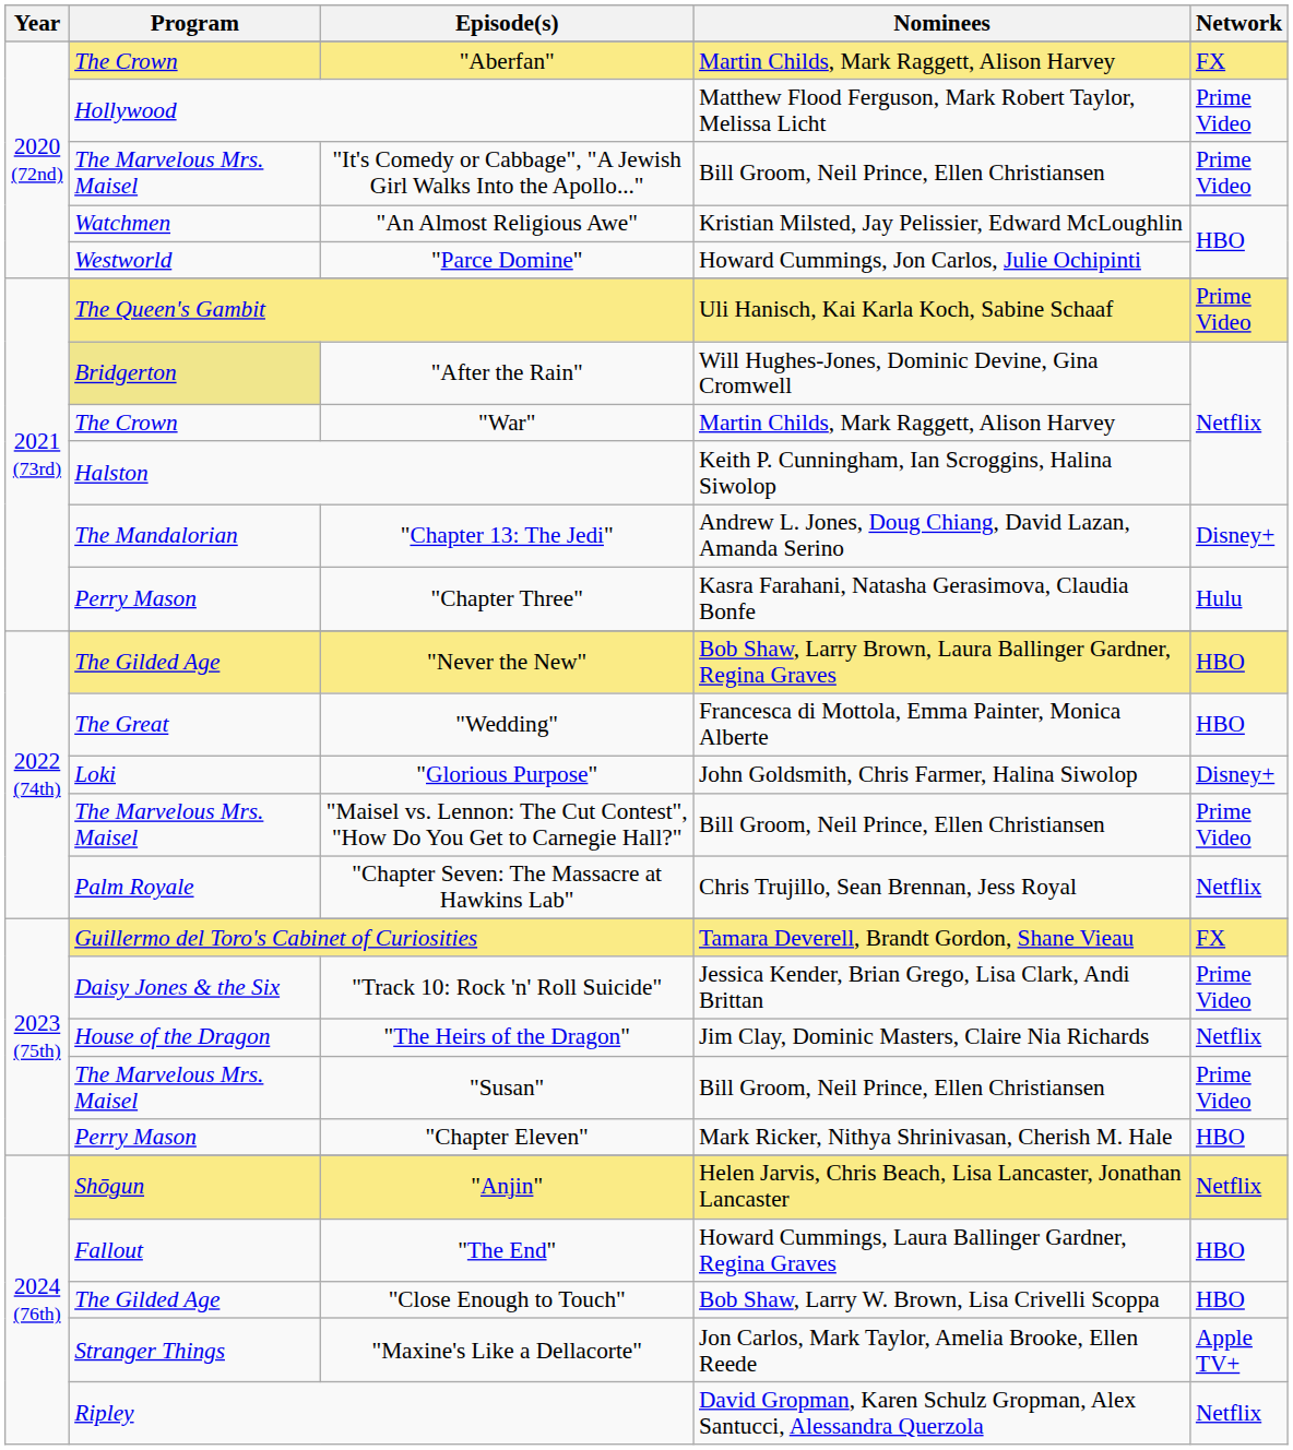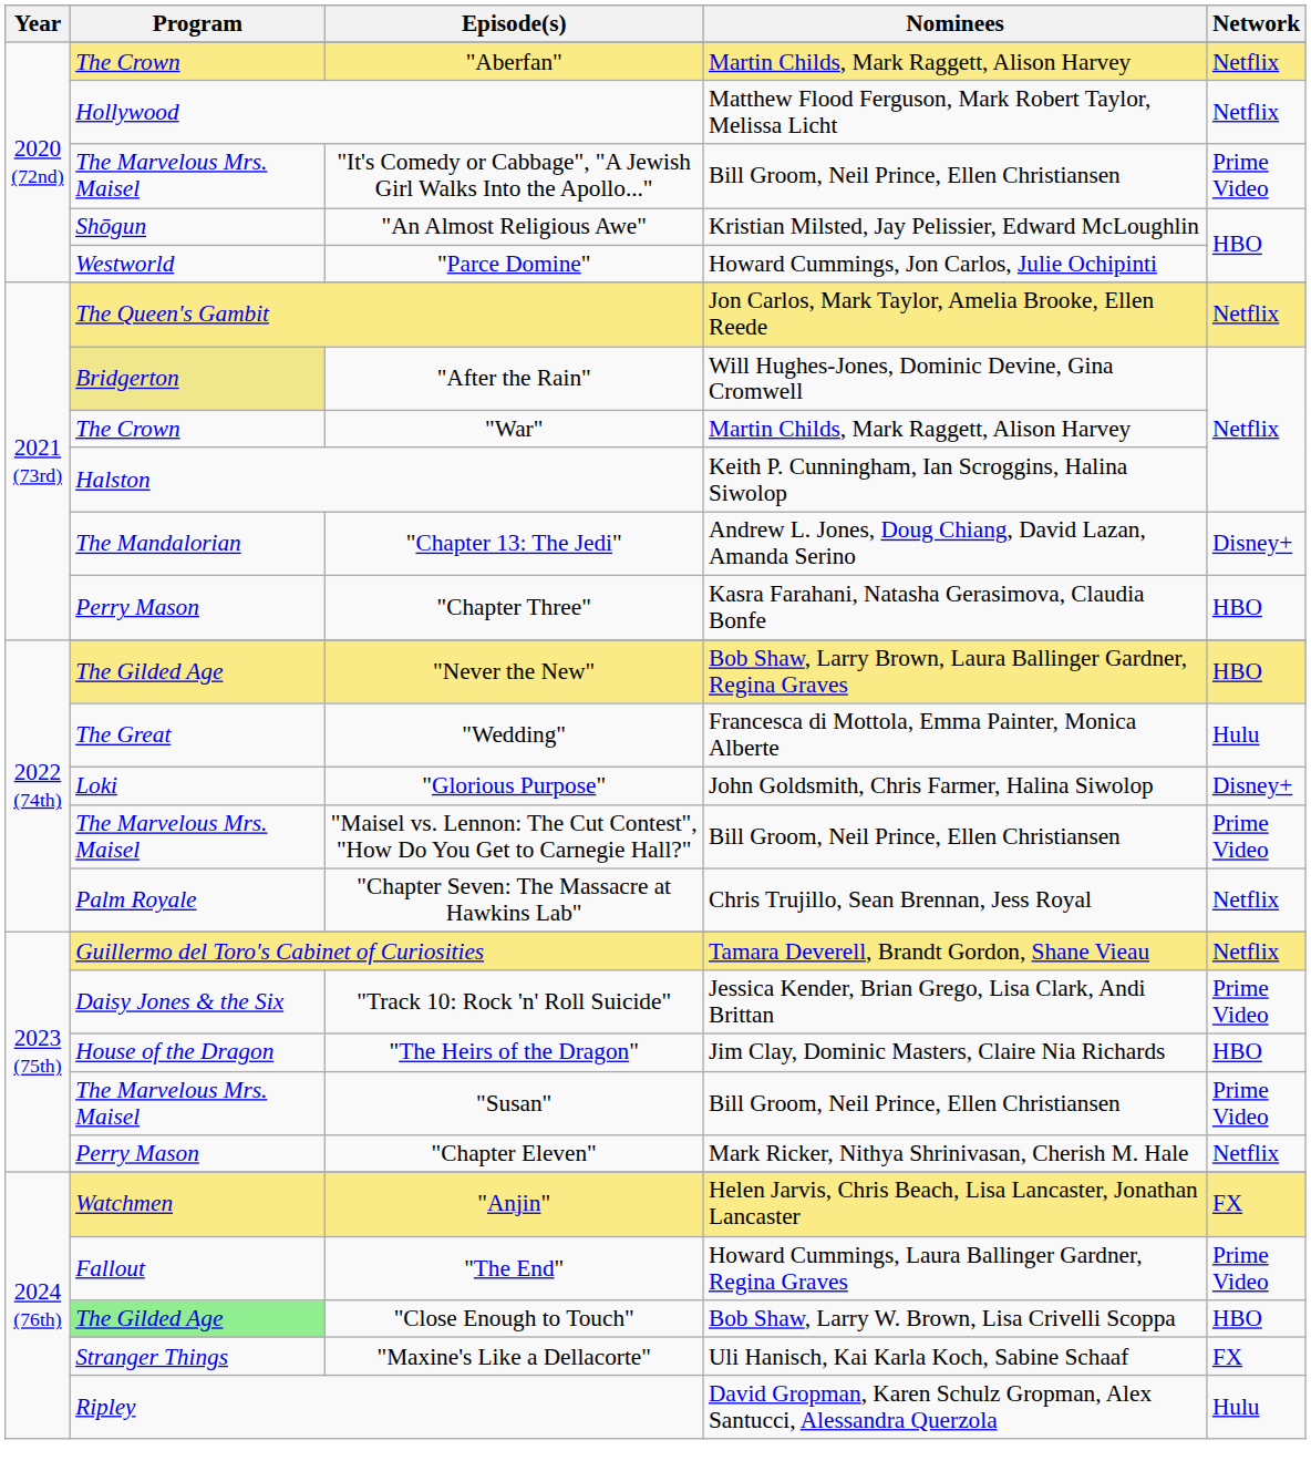 <table class="wikitable" style="width:100%">
 <tr bgcolor="#bebebe">
 <th width="5%">Year</th>
 <th width="20%">Program</th>
 <th width="30%">Episode(s)</th>
 <th width="40%">Nominees</th>
 <th width="5%">Network</th>
 </tr>
 <tr>
 <td rowspan=6 style="text-align:center"><a href='#'>2020</a><br><small><a href='#'>(72nd)</a></small><br></td>
 </tr>
 <tr style="background:#FAEB86">
 <td><em><a href='#'>The Crown</a></em></td>
 <td align=center>"Aberfan"</td>
 <td><a href='#'>Martin Childs</a>, Mark Raggett, Alison Harvey</td>
-<td><a href='#'>FX</a></td>
+<td><a href='#'>Netflix</a></td>
 </tr>
 <tr>
 <td colspan=2><em><a href='#'>Hollywood</a></em></td>
 <td>Matthew Flood Ferguson, Mark Robert Taylor, Melissa Licht</td>
-<td><a href='#'>Prime Video</a></td>
+<td><a href='#'>Netflix</a></td>
 </tr>
 <tr>
 <td><em><a href='#'>The Marvelous Mrs. Maisel</a></em></td>
 <td align=center>"It's Comedy or Cabbage", "A Jewish Girl Walks Into the Apollo..."</td>
 <td>Bill Groom, Neil Prince, Ellen Christiansen</td>
 <td><a href='#'>Prime Video</a></td>
 </tr>
 <tr>
-<td><em><a href='#'>Watchmen</a></em></td>
+<td><em><a href='#'>Shōgun</a></em></td>
 <td align=center>"An Almost Religious Awe"</td>
 <td>Kristian Milsted, Jay Pelissier, Edward McLoughlin</td>
 <td rowspan=2><a href='#'>HBO</a></td>
 </tr>
 <tr>
 <td><em><a href='#'>Westworld</a></em></td>
 <td align=center>"<a href='#'>Parce Domine</a>"</td>
 <td>Howard Cummings, Jon Carlos, <a href='#'>Julie Ochipinti</a></td>
 </tr>
 <tr>
 <td rowspan=7 style="text-align:center"><a href='#'>2021</a><br><small><a href='#'>(73rd)</a></small><br></td>
 </tr>
 <tr style="background:#FAEB86">
 <td colspan=2><em><a href='#'>The Queen's Gambit</a></em></td>
-<td>Uli Hanisch, Kai Karla Koch, Sabine Schaaf</td>
-<td><a href='#'>Prime Video</a></td>
+<td>Jon Carlos, Mark Taylor, Amelia Brooke, Ellen Reede</td>
+<td><a href='#'>Netflix</a></td>
 </tr>
 <tr>
 <td style="background: khaki;"><em><a href='#'>Bridgerton</a></em></td>
 <td align=center>"After the Rain"</td>
 <td>Will Hughes-Jones, Dominic Devine, Gina Cromwell</td>
 <td rowspan=3><a href='#'>Netflix</a></td>
 </tr>
 <tr>
 <td><em><a href='#'>The Crown</a></em></td>
 <td align=center>"War"</td>
 <td><a href='#'>Martin Childs</a>, Mark Raggett, Alison Harvey</td>
 </tr>
 <tr>
 <td colspan=2><em><a href='#'>Halston</a></em></td>
 <td>Keith P. Cunningham, Ian Scroggins, Halina Siwolop</td>
 </tr>
 <tr>
 <td><em><a href='#'>The Mandalorian</a></em></td>
 <td align=center>"<a href='#'>Chapter 13: The Jedi</a>"</td>
 <td>Andrew L. Jones, <a href='#'>Doug Chiang</a>, David Lazan, Amanda Serino</td>
 <td><a href='#'>Disney+</a></td>
 </tr>
 <tr>
 <td><em><a href='#'>Perry Mason</a></em></td>
 <td align=center>"Chapter Three"</td>
 <td>Kasra Farahani, Natasha Gerasimova, Claudia Bonfe</td>
-<td><a href='#'>Hulu</a></td>
+<td><a href='#'>HBO</a></td>
 </tr>
 <tr>
 <td rowspan=6 style="text-align:center"><a href='#'>2022</a><br><small><a href='#'>(74th)</a></small><br></td>
 </tr>
 <tr style="background:#FAEB86">
 <td><em><a href='#'>The Gilded Age</a></em></td>
 <td align=center>"Never the New"</td>
 <td><a href='#'>Bob Shaw</a>, Larry Brown, Laura Ballinger Gardner, <a href='#'>Regina Graves</a></td>
 <td><a href='#'>HBO</a></td>
 </tr>
 <tr>
 <td><em><a href='#'>The Great</a></em></td>
 <td align=center>"Wedding"</td>
 <td>Francesca di Mottola, Emma Painter, Monica Alberte</td>
-<td><a href='#'>HBO</a></td>
+<td><a href='#'>Hulu</a></td>
 </tr>
 <tr>
 <td><em><a href='#'>Loki</a></em></td>
 <td align=center>"<a href='#'>Glorious Purpose</a>"</td>
 <td>John Goldsmith, Chris Farmer, Halina Siwolop</td>
 <td><a href='#'>Disney+</a></td>
 </tr>
 <tr>
 <td><em><a href='#'>The Marvelous Mrs. Maisel</a></em></td>
 <td align=center>"Maisel vs. Lennon: The Cut Contest", "How Do You Get to Carnegie Hall?"</td>
 <td>Bill Groom, Neil Prince, Ellen Christiansen</td>
 <td><a href='#'>Prime Video</a></td>
 </tr>
 <tr>
 <td><em><a href='#'>Palm Royale</a></em></td>
 <td align=center>"Chapter Seven: The Massacre at Hawkins Lab"</td>
 <td>Chris Trujillo, Sean Brennan, Jess Royal</td>
 <td><a href='#'>Netflix</a></td>
 </tr>
 <tr>
 <td rowspan=6 style="text-align:center"><a href='#'>2023</a><br><small><a href='#'>(75th)</a></small><br></td>
 </tr>
 <tr style="background:#FAEB86">
 <td colspan="2"><em><a href='#'>Guillermo del Toro's Cabinet of Curiosities</a></em></td>
 <td><a href='#'>Tamara Deverell</a>, Brandt Gordon, <a href='#'>Shane Vieau</a></td>
-<td><a href='#'>FX</a></td>
+<td><a href='#'>Netflix</a></td>
 </tr>
 <tr>
 <td><em><a href='#'>Daisy Jones & the Six</a></em></td>
 <td align=center>"Track 10: Rock 'n' Roll Suicide"</td>
 <td>Jessica Kender, Brian Grego, Lisa Clark, Andi Brittan</td>
 <td><a href='#'>Prime Video</a></td>
 </tr>
 <tr>
 <td><em><a href='#'>House of the Dragon</a></em></td>
 <td align=center>"<a href='#'>The Heirs of the Dragon</a>"</td>
 <td>Jim Clay, Dominic Masters, Claire Nia Richards</td>
-<td><a href='#'>Netflix</a></td>
+<td><a href='#'>HBO</a></td>
 </tr>
 <tr>
 <td><em><a href='#'>The Marvelous Mrs. Maisel</a></em></td>
 <td align=center>"Susan"</td>
 <td>Bill Groom, Neil Prince, Ellen Christiansen</td>
 <td><a href='#'>Prime Video</a></td>
 </tr>
 <tr>
 <td><em><a href='#'>Perry Mason</a></em></td>
 <td align=center>"Chapter Eleven"</td>
 <td>Mark Ricker, Nithya Shrinivasan, Cherish M. Hale</td>
-<td><a href='#'>HBO</a></td>
+<td><a href='#'>Netflix</a></td>
 </tr>
 <tr>
 <td rowspan=6 style="text-align:center"><a href='#'>2024</a><br><small><a href='#'>(76th)</a></small><br></td>
 </tr>
 <tr style="background:#FAEB86">
-<td><em><a href='#'>Shōgun</a></em></td>
+<td><em><a href='#'>Watchmen</a></em></td>
 <td align=center>"<a href='#'>Anjin</a>"</td>
 <td>Helen Jarvis, Chris Beach, Lisa Lancaster, Jonathan Lancaster</td>
-<td><a href='#'>Netflix</a></td>
+<td><a href='#'>FX</a></td>
 </tr>
 <tr>
 <td><em><a href='#'>Fallout</a></em></td>
 <td align=center>"<a href='#'>The End</a>"</td>
 <td>Howard Cummings, Laura Ballinger Gardner, <a href='#'>Regina Graves</a></td>
-<td><a href='#'>HBO</a></td>
+<td><a href='#'>Prime Video</a></td>
 </tr>
 <tr>
-<td><em><a href='#'>The Gilded Age</a></em></td>
+<td style="background: lightgreen;"><em><a href='#'>The Gilded Age</a></em></td>
 <td align=center>"Close Enough to Touch"</td>
 <td><a href='#'>Bob Shaw</a>, Larry W. Brown, Lisa Crivelli Scoppa</td>
 <td><a href='#'>HBO</a></td>
 </tr>
 <tr>
 <td><em><a href='#'>Stranger Things</a></em></td>
 <td align=center>"Maxine's Like a Dellacorte"</td>
-<td>Jon Carlos, Mark Taylor, Amelia Brooke, Ellen Reede</td>
-<td><a href='#'>Apple TV+</a></td>
+<td>Uli Hanisch, Kai Karla Koch, Sabine Schaaf</td>
+<td><a href='#'>FX</a></td>
 </tr>
 <tr>
 <td colspan="2"><em><a href='#'>Ripley</a></em></td>
 <td><a href='#'>David Gropman</a>, Karen Schulz Gropman, Alex Santucci, <a href='#'>Alessandra Querzola</a></td>
-<td><a href='#'>Netflix</a></td>
+<td><a href='#'>Hulu</a></td>
 </tr>
 </table>
